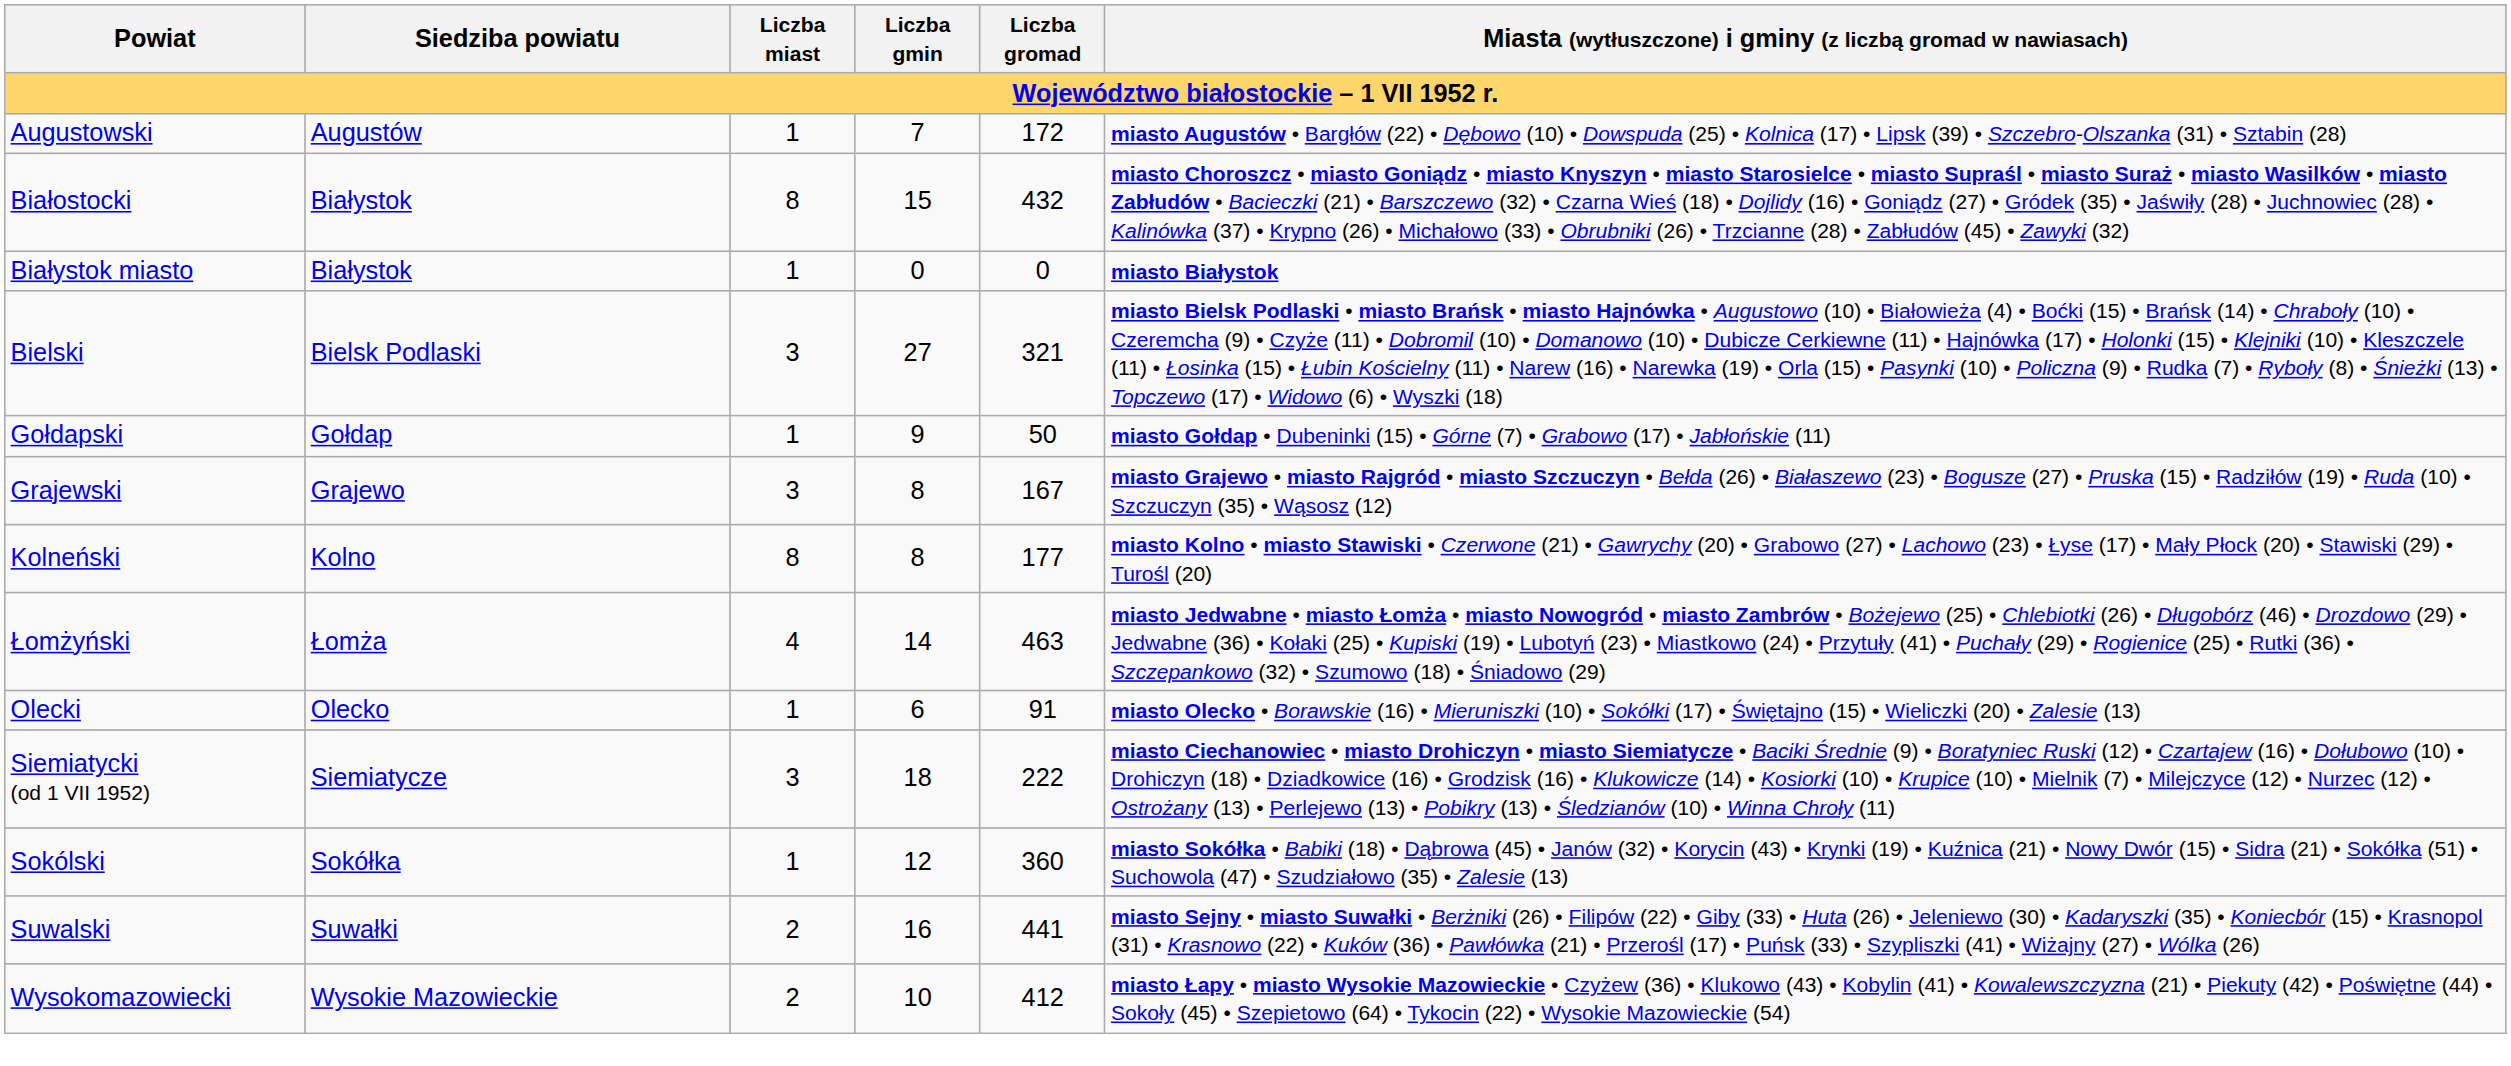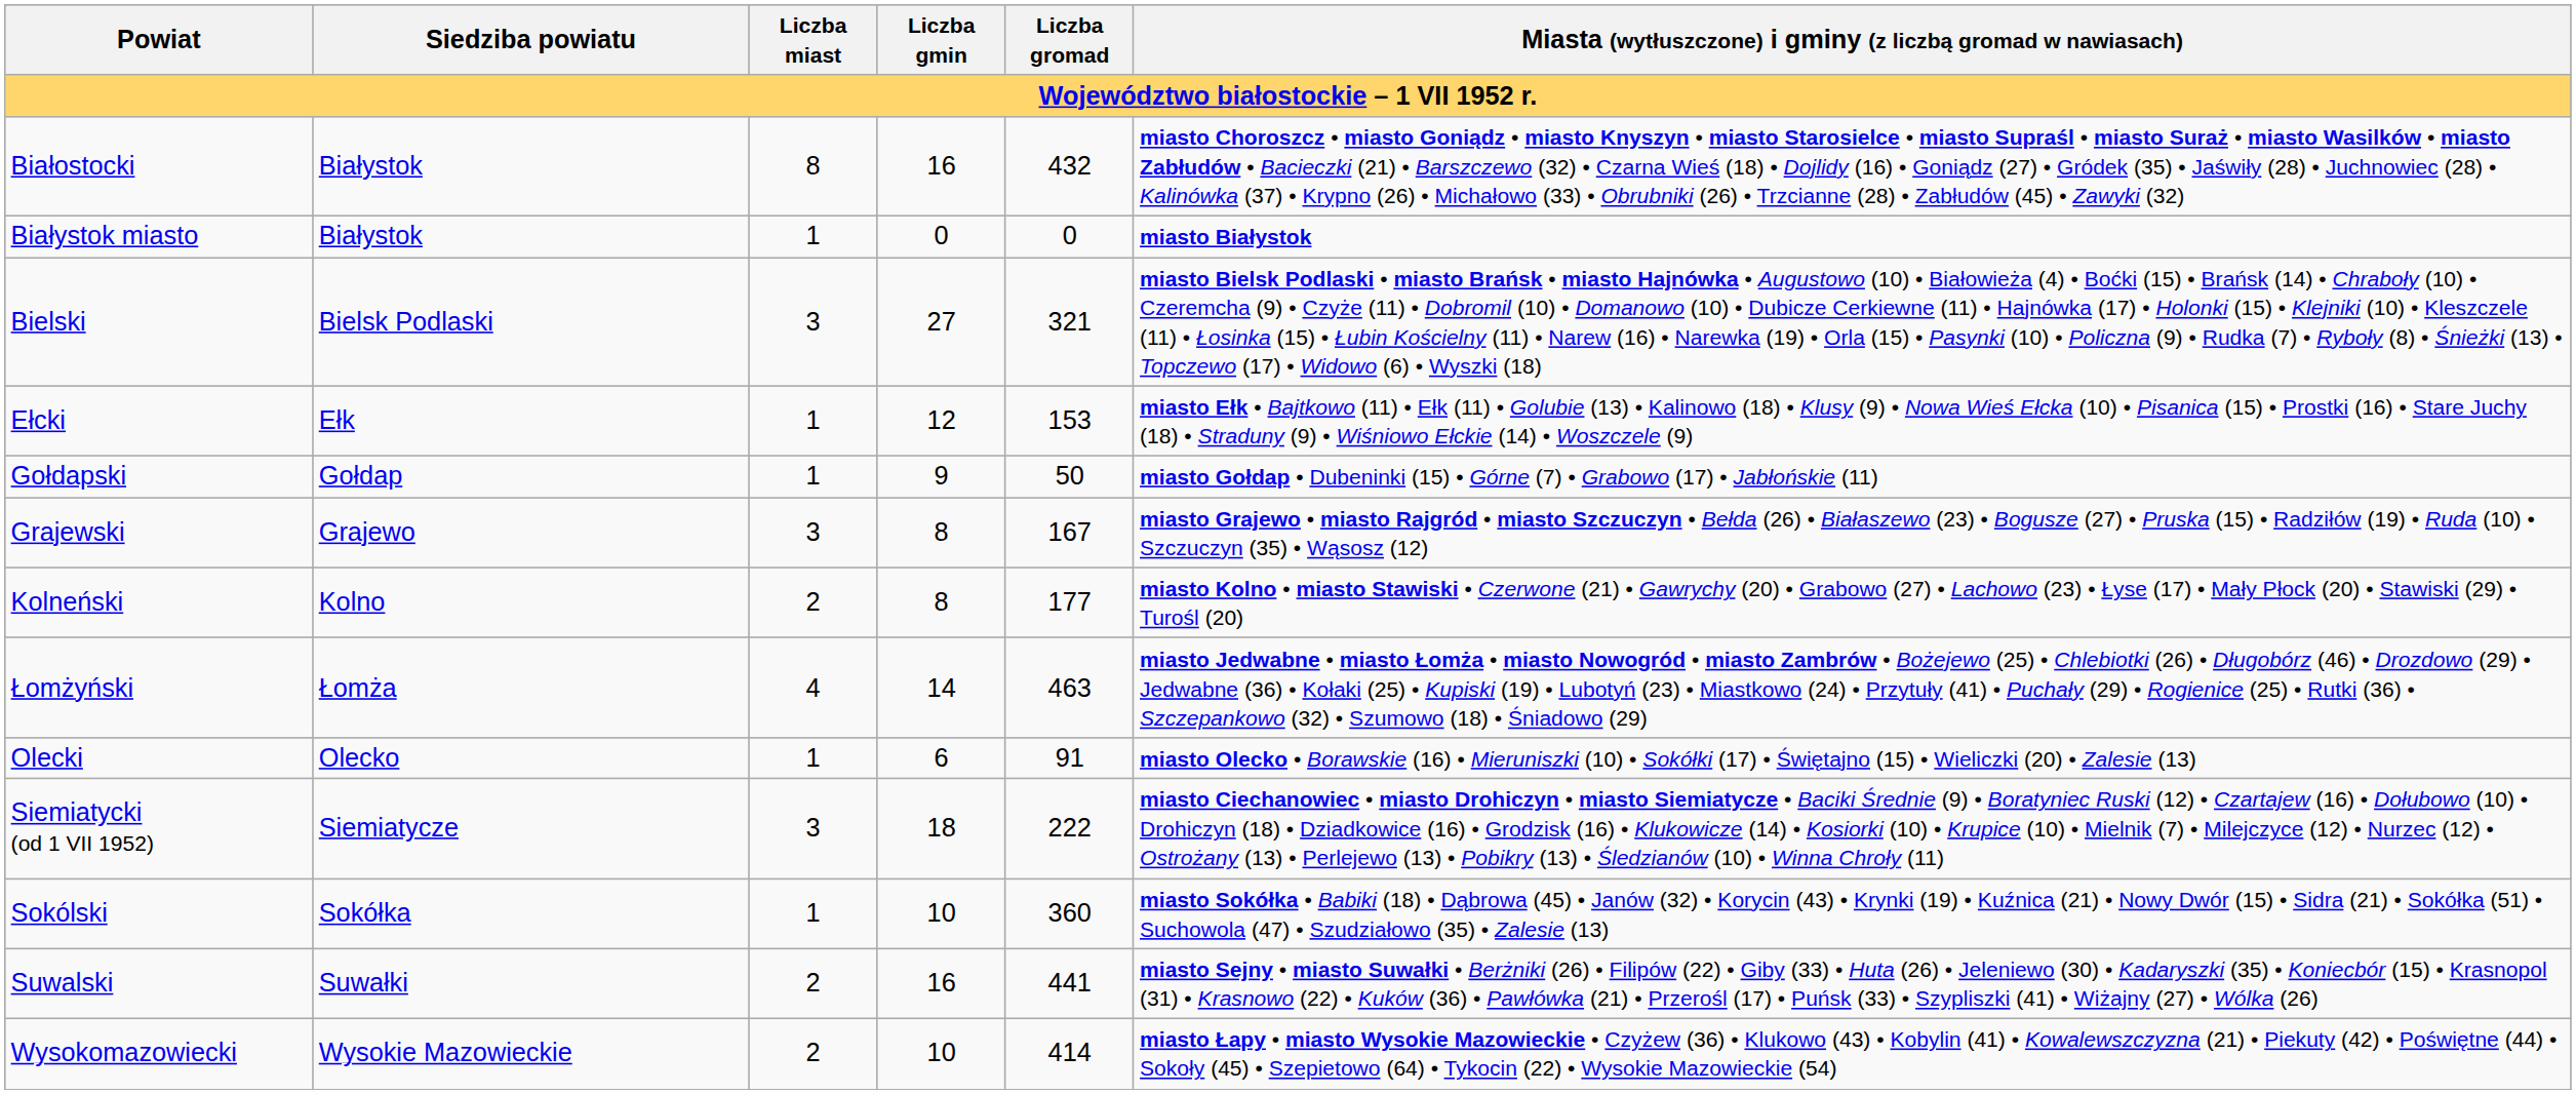 <table class="wikitable" | style="width: 100%">
 <tr>
 <th style="width: 12%">Powiat</th>
 <th style="width: 17%">Siedziba powiatu</th>
 <th style="width: 5%"><small>Liczba<br>miast</small></th>
 <th style="width: 5%"><small>Liczba<br>gmin</small></th>
 <th style="width: 5%"><small>Liczba<br>gromad</small></th>
 <th style="width: 56%">Miasta <small>(wytłuszczone)</small> i gminy <small>(z liczbą gromad w nawiasach)</small></th>
 </tr>
 <tr>
 <td colspan=6 align="center" bgcolor="FED66B"><strong><a href='#'>Województwo białostockie</a> – 1 VII 1952 r.</strong></td>
 </tr>
 <tr>
-<td><a href='#'>Augustowski</a></td>
-<td> <a href='#'>Augustów</a></td>
-<td align="center">1</td>
-<td align="center">7</td>
-<td align="center">172</td>
-<td><small><strong><a href='#'>miasto Augustów</a></strong> • <a href='#'>Bargłów</a> (22) • <em><a href='#'>Dębowo</a></em> (10) • <em><a href='#'>Dowspuda</a></em> (25) • <em><a href='#'>Kolnica</a></em> (17) • <a href='#'>Lipsk</a> (39) • <em><a href='#'>Szczebro</a>-<a href='#'>Olszanka</a></em> (31) • <a href='#'>Sztabin</a> (28)</small></td>
-</tr>
-<tr>
 <td><a href='#'>Białostocki</a></td>
 <td> <a href='#'>Białystok</a></td>
 <td align="center">8</td>
-<td align="center">15</td>
+<td align="center">16</td>
 <td align="center">432</td>
 <td><small><strong><a href='#'>miasto Choroszcz</a></strong> • <strong><a href='#'>miasto Goniądz</a></strong> • <strong><a href='#'>miasto Knyszyn</a></strong> • <strong><a href='#'>miasto Starosielce</a></strong> • <strong><a href='#'>miasto Supraśl</a></strong> • <strong><a href='#'>miasto Suraż</a></strong> • <strong><a href='#'>miasto Wasilków</a></strong> • <strong><a href='#'>miasto Zabłudów</a></strong> • <em><a href='#'>Bacieczki</a></em> (21) • <em><a href='#'>Barszczewo</a></em> (32) • <a href='#'>Czarna Wieś</a> (18) • <em><a href='#'>Dojlidy</a></em> (16) • <a href='#'>Goniądz</a> (27) • <a href='#'>Gródek</a> (35) • <a href='#'>Jaświły</a> (28) • <a href='#'>Juchnowiec</a> (28) • <em><a href='#'>Kalinówka</a></em> (37) • <a href='#'>Krypno</a> (26) • <a href='#'>Michałowo</a> (33) • <em><a href='#'>Obrubniki</a></em> (26) • <a href='#'>Trzcianne</a> (28) • <a href='#'>Zabłudów</a> (45) • <em><a href='#'>Zawyki</a></em> (32)</small></td>
 </tr>
 <tr>
 <td><a href='#'>Białystok miasto</a></td>
 <td> <a href='#'>Białystok</a></td>
 <td align="center">1</td>
 <td align="center">0</td>
 <td align="center">0</td>
 <td><small><strong><a href='#'>miasto Białystok</a></strong></small></td>
 </tr>
 <tr>
 <td><a href='#'>Bielski</a></td>
 <td> <a href='#'>Bielsk Podlaski</a></td>
 <td align="center">3</td>
 <td align="center">27</td>
 <td align="center">321</td>
 <td><small><strong><a href='#'>miasto Bielsk Podlaski</a></strong> • <strong><a href='#'>miasto Brańsk</a></strong> • <strong><a href='#'>miasto Hajnówka</a></strong> • <em><a href='#'>Augustowo</a></em> (10) • <a href='#'>Białowieża</a> (4) • <a href='#'>Boćki</a> (15) • <a href='#'>Brańsk</a> (14) • <em><a href='#'>Chraboły</a></em> (10) • <a href='#'>Czeremcha</a> (9) • <a href='#'>Czyże</a> (11) • <em><a href='#'>Dobromil</a></em> (10) • <em><a href='#'>Domanowo</a></em> (10) • <a href='#'>Dubicze Cerkiewne</a> (11) • <a href='#'>Hajnówka</a> (17) • <em><a href='#'>Holonki</a></em> (15) • <em><a href='#'>Klejniki</a></em> (10) • <a href='#'>Kleszczele</a> (11) • <em><a href='#'>Łosinka</a></em> (15) • <em><a href='#'>Łubin Kościelny</a></em> (11) • <a href='#'>Narew</a> (16) • <a href='#'>Narewka</a> (19) • <a href='#'>Orla</a> (15) • <em><a href='#'>Pasynki</a></em> (10) • <em><a href='#'>Policzna</a></em> (9) • <a href='#'>Rudka</a> (7) • <em><a href='#'>Ryboły</a></em> (8) • <em><a href='#'>Śnieżki</a></em> (13) • <em><a href='#'>Topczewo</a></em> (17) • <em><a href='#'>Widowo</a></em> (6) • <a href='#'>Wyszki</a> (18)</small></td>
 </tr>
 <tr>
+<td><a href='#'>Ełcki</a></td>
+<td> <a href='#'>Ełk</a></td>
+<td align="center">1</td>
+<td align="center">12</td>
+<td align="center">153</td>
+<td><small><strong><a href='#'>miasto Ełk</a></strong> • <em><a href='#'>Bajtkowo</a></em> (11) • <a href='#'>Ełk</a> (11) • <em><a href='#'>Golubie</a></em> (13) • <a href='#'>Kalinowo</a> (18) • <em><a href='#'>Klusy</a></em> (9) • <em><a href='#'>Nowa Wieś Ełcka</a></em> (10) • <em><a href='#'>Pisanica</a></em> (15) • <a href='#'>Prostki</a> (16) • <a href='#'>Stare Juchy</a> (18) • <em><a href='#'>Straduny</a></em> (9) • <em><a href='#'>Wiśniowo Ełckie</a></em> (14) • <em><a href='#'>Woszczele</a></em> (9)</small></td>
+</tr>
+<tr>
 <td><a href='#'>Gołdapski</a></td>
 <td> <a href='#'>Gołdap</a></td>
 <td align="center">1</td>
 <td align="center">9</td>
 <td align="center">50</td>
 <td><small><strong><a href='#'>miasto Gołdap</a></strong> • <a href='#'>Dubeninki</a> (15) • <em><a href='#'>Górne</a></em> (7) • <em><a href='#'>Grabowo</a></em> (17) • <em><a href='#'>Jabłońskie</a></em> (11)</small></td>
 </tr>
 <tr>
 <td><a href='#'>Grajewski</a></td>
 <td> <a href='#'>Grajewo</a></td>
 <td align="center">3</td>
 <td align="center">8</td>
 <td align="center">167</td>
 <td><small><strong><a href='#'>miasto Grajewo</a></strong> • <strong><a href='#'>miasto Rajgród</a></strong> • <strong><a href='#'>miasto Szczuczyn</a> </strong> • <em><a href='#'>Bełda</a></em> (26) • <em><a href='#'>Białaszewo</a></em> (23) • <em><a href='#'>Bogusze</a></em> (27) • <em><a href='#'>Pruska</a></em> (15) • <a href='#'>Radziłów</a> (19) • <em><a href='#'>Ruda</a></em> (10) • <a href='#'>Szczuczyn</a> (35) • <a href='#'>Wąsosz</a> (12)</small></td>
 </tr>
 <tr>
 <td><a href='#'>Kolneński</a></td>
 <td> <a href='#'>Kolno</a></td>
-<td align="center">8</td>
+<td align="center">2</td>
 <td align="center">8</td>
 <td align="center">177</td>
 <td><small><strong><a href='#'>miasto Kolno</a></strong> • <strong><a href='#'>miasto Stawiski</a></strong> • <em><a href='#'>Czerwone</a></em> (21) • <em><a href='#'>Gawrychy</a></em> (20) • <a href='#'>Grabowo</a> (27) • <em><a href='#'>Lachowo</a></em> (23) • <a href='#'>Łyse</a> (17) • <a href='#'>Mały Płock</a> (20) • <a href='#'>Stawiski</a> (29) • <a href='#'>Turośl</a> (20)</small></td>
 </tr>
 <tr>
 <td><a href='#'>Łomżyński</a></td>
 <td> <a href='#'>Łomża</a></td>
 <td align="center">4</td>
 <td align="center">14</td>
 <td align="center">463</td>
 <td><small><strong><a href='#'>miasto Jedwabne</a></strong> • <strong><a href='#'>miasto Łomża</a></strong> • <strong><a href='#'>miasto Nowogród</a></strong> • <strong><a href='#'>miasto Zambrów</a></strong> • <em><a href='#'>Bożejewo</a></em> (25) • <em><a href='#'>Chlebiotki</a></em> (26) • <em><a href='#'>Długobórz</a></em> (46) • <em><a href='#'>Drozdowo</a></em> (29) • <a href='#'>Jedwabne</a> (36) • <a href='#'>Kołaki</a> (25) • <em><a href='#'>Kupiski</a></em> (19) • <a href='#'>Lubotyń</a> (23) • <a href='#'>Miastkowo</a> (24) • <a href='#'>Przytuły</a> (41) • <em><a href='#'>Puchały</a></em> (29) • <em><a href='#'>Rogienice</a></em> (25) • <a href='#'>Rutki</a> (36) • <em><a href='#'>Szczepankowo</a></em> (32) • <a href='#'>Szumowo</a> (18) • <a href='#'>Śniadowo</a> (29)</small></td>
 </tr>
 <tr>
 <td><a href='#'>Olecki</a></td>
 <td> <a href='#'>Olecko</a></td>
 <td align="center">1</td>
 <td align="center">6</td>
 <td align="center">91</td>
 <td><small><strong><a href='#'>miasto Olecko</a></strong> • <em><a href='#'>Borawskie</a></em> (16) • <em><a href='#'>Mieruniszki</a></em> (10) • <em><a href='#'>Sokółki</a></em> (17) • <a href='#'>Świętajno</a> (15) • <a href='#'>Wieliczki</a> (20) • <em><a href='#'>Zalesie</a></em> (13)</small></td>
 </tr>
 <tr>
 <td><a href='#'>Siemiatycki</a><br><small>(od 1 VII 1952)</small></td>
 <td> <a href='#'>Siemiatycze</a></td>
 <td align="center">3</td>
 <td align="center">18</td>
 <td align="center">222</td>
 <td><small><strong><a href='#'>miasto Ciechanowiec</a></strong> • <strong><a href='#'>miasto Drohiczyn</a></strong> • <strong><a href='#'>miasto Siemiatycze</a></strong> • <em><a href='#'>Baciki Średnie</a></em> (9) • <em><a href='#'>Boratyniec Ruski</a></em> (12) • <em><a href='#'>Czartajew</a></em> (16) • <em><a href='#'>Dołubowo</a></em> (10) • <a href='#'>Drohiczyn</a> (18) • <a href='#'>Dziadkowice</a> (16) • <a href='#'>Grodzisk</a> (16) • <em><a href='#'>Klukowicze</a></em> (14) • <em><a href='#'>Kosiorki</a></em> (10) • <em><a href='#'>Krupice</a></em> (10) • <a href='#'>Mielnik</a> (7) • <a href='#'>Milejczyce</a> (12) • <a href='#'>Nurzec</a> (12) • <em><a href='#'>Ostrożany</a></em> (13) • <a href='#'>Perlejewo</a> (13) • <em><a href='#'>Pobikry</a></em> (13) • <em><a href='#'>Śledzianów</a></em> (10) • <em><a href='#'>Winna Chroły</a></em> (11)</small></td>
 </tr>
 <tr>
 <td><a href='#'>Sokólski</a></td>
 <td> <a href='#'>Sokółka</a></td>
 <td align="center">1</td>
-<td align="center">12</td>
+<td align="center">10</td>
 <td align="center">360</td>
 <td><small><strong><a href='#'>miasto Sokółka</a></strong> • <em><a href='#'>Babiki</a></em> (18) • <a href='#'>Dąbrowa</a> (45) • <a href='#'>Janów</a> (32) • <a href='#'>Korycin</a> (43) • <a href='#'>Krynki</a> (19) • <a href='#'>Kuźnica</a> (21) • <a href='#'>Nowy Dwór</a> (15) • <a href='#'>Sidra</a> (21) • <a href='#'>Sokółka</a> (51) • <a href='#'>Suchowola</a> (47) • <a href='#'>Szudziałowo</a> (35) • <em><a href='#'>Zalesie</a></em> (13)</small></td>
 </tr>
 <tr>
 <td><a href='#'>Suwalski</a></td>
 <td> <a href='#'>Suwałki</a></td>
 <td align="center">2</td>
 <td align="center">16</td>
 <td align="center">441</td>
 <td><small><strong><a href='#'>miasto Sejny</a></strong> • <strong><a href='#'>miasto Suwałki</a></strong> • <em><a href='#'>Berżniki</a></em> (26) • <a href='#'>Filipów</a> (22) • <a href='#'>Giby</a> (33) • <em><a href='#'>Huta</a></em> (26) • <a href='#'>Jeleniewo</a> (30) • <em><a href='#'>Kadaryszki</a></em> (35) • <em><a href='#'>Koniecbór</a></em> (15) • <a href='#'>Krasnopol</a> (31) • <em><a href='#'>Krasnowo</a></em> (22) • <em><a href='#'>Kuków</a></em> (36) • <em><a href='#'>Pawłówka</a></em> (21) • <a href='#'>Przerośl</a> (17) • <a href='#'>Puńsk</a> (33) • <a href='#'>Szypliszki</a> (41) • <a href='#'>Wiżajny</a> (27) • <em><a href='#'>Wólka</a></em> (26)</small></td>
 </tr>
 <tr>
 <td><a href='#'>Wysokomazowiecki</a></td>
 <td> <a href='#'>Wysokie Mazowieckie</a></td>
 <td align="center">2</td>
 <td align="center">10</td>
-<td align="center">412</td>
+<td align="center">414</td>
 <td><small><strong><a href='#'>miasto Łapy</a></strong> • <strong><a href='#'>miasto Wysokie Mazowieckie</a></strong> • <a href='#'>Czyżew</a> (36) • <a href='#'>Klukowo</a> (43) • <a href='#'>Kobylin</a> (41) • <em><a href='#'>Kowalewszczyzna</a></em> (21) • <a href='#'>Piekuty</a> (42) • <a href='#'>Poświętne</a> (44) • <a href='#'>Sokoły</a> (45) • <a href='#'>Szepietowo</a> (64) • <a href='#'>Tykocin</a> (22) • <a href='#'>Wysokie Mazowieckie</a> (54)</small></td>
 </tr>
 </table>
